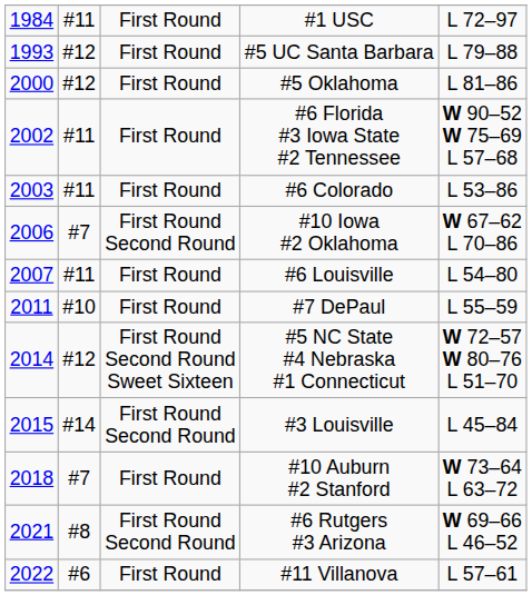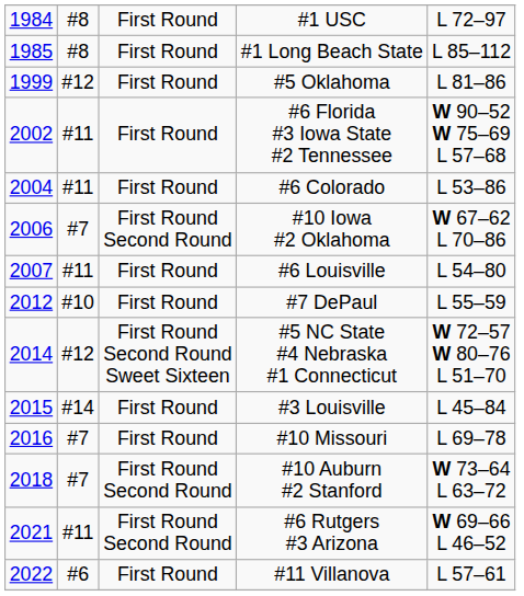 <table class="wikitable" style="text-align:center">
 <tr>
 </tr>
 <tr>
 <td rowspan=1><a href='#'>1984</a></td>
-<td>#11</td>
+<td>#8</td>
 <td>First Round</td>
 <td>#1 USC</td>
 <td>L 72–97</td>
 </tr>
 <tr style="text-align:center;">
-<td rowspan=1><a href='#'>1993</a></td>
-<td>#12</td>
+<td rowspan=1><a href='#'>1985</a></td>
+<td>#8</td>
 <td>First Round</td>
-<td>#5 UC Santa Barbara</td>
-<td>L 79–88</td>
+<td>#1 Long Beach State</td>
+<td>L 85–112</td>
 </tr>
 <tr style="text-align:center;">
-<td rowspan=1><a href='#'>2000</a></td>
+<td rowspan=1><a href='#'>1999</a></td>
 <td>#12</td>
 <td>First Round</td>
 <td>#5 Oklahoma</td>
 <td>L 81–86</td>
 </tr>
 <tr style="text-align:center;">
 <td rowspan=1><a href='#'>2002</a></td>
 <td>#11</td>
 <td>First Round</td>
 <td>#6 Florida<br>#3 Iowa State<br>#2 Tennessee</td>
 <td><strong>W</strong> 90–52<br><strong>W</strong> 75–69<br>L 57–68</td>
 </tr>
 <tr style="text-align:center;">
-<td rowspan=1><a href='#'>2003</a></td>
+<td rowspan=1><a href='#'>2004</a></td>
 <td>#11</td>
 <td>First Round</td>
 <td>#6 Colorado</td>
 <td>L 53–86</td>
 </tr>
 <tr style="text-align:center;">
 <td rowspan=1><a href='#'>2006</a></td>
 <td>#7</td>
 <td>First Round<br>Second Round</td>
 <td>#10 Iowa<br>#2 Oklahoma</td>
 <td><strong>W</strong> 67–62<br>L 70–86</td>
 </tr>
 <tr style="text-align:center;">
 <td rowspan=1><a href='#'>2007</a></td>
 <td>#11</td>
 <td>First Round</td>
 <td>#6 Louisville</td>
 <td>L 54–80</td>
 </tr>
 <tr style="text-align:center;">
-<td rowspan=1><a href='#'>2011</a></td>
+<td rowspan=1><a href='#'>2012</a></td>
 <td>#10</td>
 <td>First Round</td>
 <td>#7 DePaul</td>
 <td>L 55–59</td>
 </tr>
 <tr style="text-align:center;">
 <td rowspan=1><a href='#'>2014</a></td>
 <td>#12</td>
 <td>First Round<br>Second Round<br>Sweet Sixteen</td>
 <td>#5 NC State<br>#4 Nebraska<br>#1 Connecticut</td>
 <td><strong>W</strong> 72–57<br><strong>W</strong> 80–76<br>L 51–70</td>
 </tr>
 <tr style="text-align:center;">
 <td rowspan=1><a href='#'>2015</a></td>
 <td>#14</td>
-<td>First Round<br>Second Round</td>
+<td>First Round</td>
 <td>#3 Louisville</td>
 <td>L 45–84</td>
 </tr>
 <tr style="text-align:center;">
+<td rowspan=1><a href='#'>2016</a></td>
+<td>#7</td>
+<td>First Round</td>
+<td>#10 Missouri</td>
+<td>L 69–78</td>
+</tr>
+<tr style="text-align:center;">
 <td rowspan=1><a href='#'>2018</a></td>
 <td>#7</td>
-<td>First Round</td>
+<td>First Round<br>Second Round</td>
 <td>#10 Auburn<br>#2 Stanford</td>
 <td><strong>W</strong> 73–64<br>L 63–72</td>
 </tr>
 <tr style="text-align:center;">
 <td rowspan=1><a href='#'>2021</a></td>
-<td>#8</td>
+<td>#11</td>
 <td>First Round<br>Second Round</td>
 <td>#6 Rutgers<br>#3 Arizona</td>
 <td><strong>W</strong> 69–66<br>L 46–52</td>
 </tr>
 <tr style="text-align:center;">
 <td rowspan=1><a href='#'>2022</a></td>
 <td>#6</td>
 <td>First Round</td>
 <td>#11 Villanova</td>
 <td>L 57–61</td>
 </tr>
 <tr style="text-align:center;">
 </tr>
 </table>
